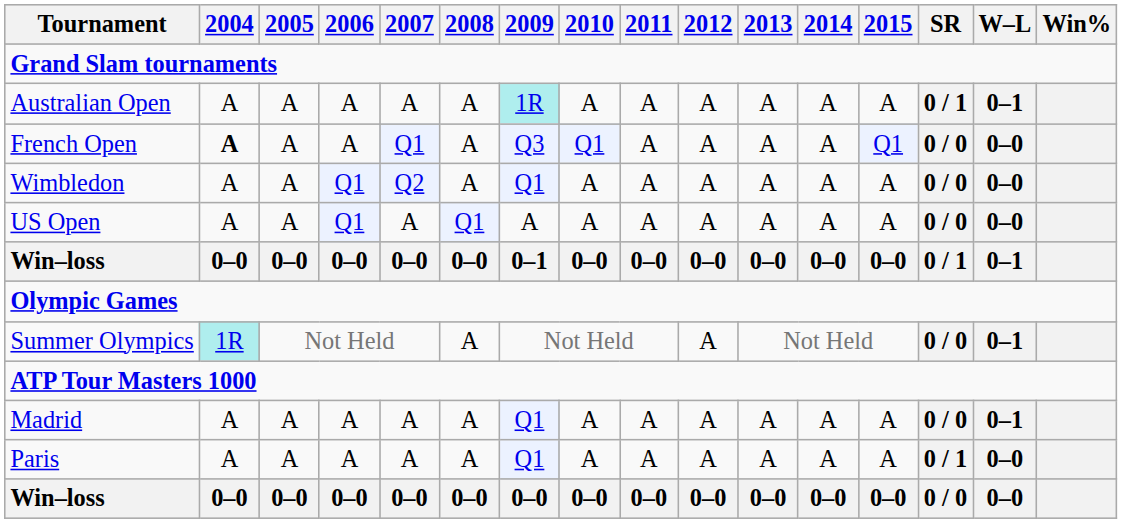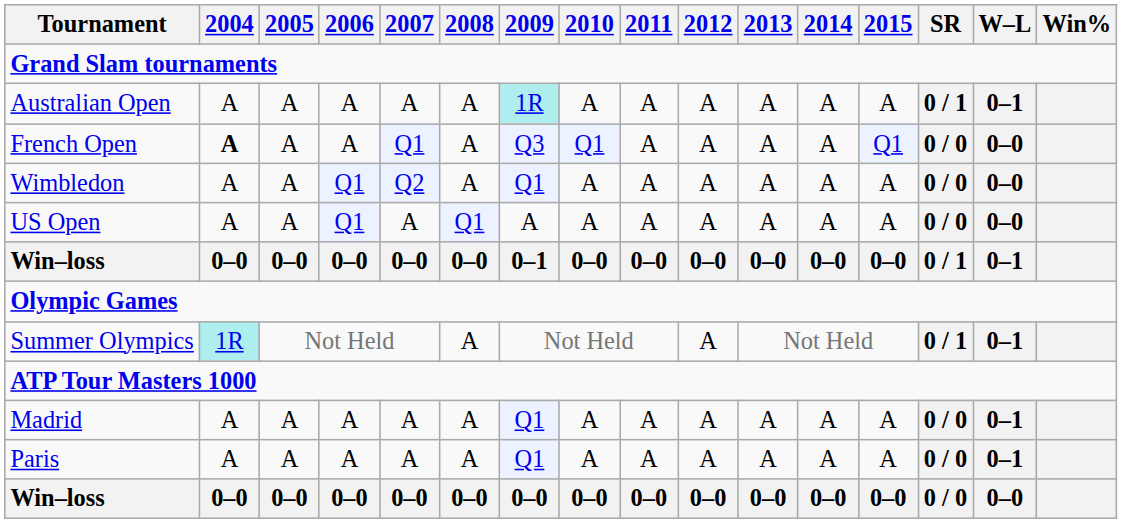 <table class=wikitable style=text-align:center;font-size:97%>
 <tr>
 <th>Tournament</th>
 <th><a href='#'>2004</a></th>
 <th><a href='#'>2005</a></th>
 <th><a href='#'>2006</a></th>
 <th><a href='#'>2007</a></th>
 <th><a href='#'>2008</a></th>
 <th><a href='#'>2009</a></th>
 <th><a href='#'>2010</a></th>
 <th><a href='#'>2011</a></th>
 <th><a href='#'>2012</a></th>
 <th><a href='#'>2013</a></th>
 <th><a href='#'>2014</a></th>
 <th><a href='#'>2015</a></th>
 <th>SR</th>
 <th>W–L</th>
 <th>Win%</th>
 </tr>
 <tr>
 <td colspan=25 style=text-align:left><a href='#'><strong>Grand Slam tournaments</strong></a></td>
 </tr>
 <tr>
 <td align=left><a href='#'>Australian Open</a></td>
 <td>A</td>
 <td>A</td>
 <td>A</td>
 <td>A</td>
 <td>A</td>
 <td bgcolor=afeeee><a href='#'>1R</a></td>
 <td>A</td>
 <td>A</td>
 <td>A</td>
 <td>A</td>
 <td>A</td>
 <td>A</td>
 <th>0 / 1</th>
 <th>0–1</th>
 <th></th>
 </tr>
 <tr>
 <td align=left><a href='#'>French Open</a></td>
 <td><strong>A</strong></td>
 <td>A</td>
 <td>A</td>
 <td bgcolor=ecf2ff><a href='#'>Q1</a></td>
 <td>A</td>
 <td bgcolor=ecf2ff><a href='#'>Q3</a></td>
 <td bgcolor=ecf2ff><a href='#'>Q1</a></td>
 <td>A</td>
 <td>A</td>
 <td>A</td>
 <td>A</td>
 <td bgcolor=ecf2ff><a href='#'>Q1</a></td>
 <th>0 / 0</th>
 <th>0–0</th>
 <th></th>
 </tr>
 <tr>
 <td align=left><a href='#'>Wimbledon</a></td>
 <td>A</td>
 <td>A</td>
 <td bgcolor=ecf2ff><a href='#'>Q1</a></td>
 <td bgcolor=ecf2ff><a href='#'>Q2</a></td>
 <td>A</td>
 <td bgcolor=ecf2ff><a href='#'>Q1</a></td>
 <td>A</td>
 <td>A</td>
 <td>A</td>
 <td>A</td>
 <td>A</td>
 <td>A</td>
 <th>0 / 0</th>
 <th>0–0</th>
 <th></th>
 </tr>
 <tr>
 <td align=left><a href='#'>US Open</a></td>
 <td>A</td>
 <td>A</td>
 <td bgcolor=ecf2ff><a href='#'>Q1</a></td>
 <td>A</td>
 <td bgcolor=ecf2ff><a href='#'>Q1</a></td>
 <td>A</td>
 <td>A</td>
 <td>A</td>
 <td>A</td>
 <td>A</td>
 <td>A</td>
 <td>A</td>
 <th>0 / 0</th>
 <th>0–0</th>
 <th></th>
 </tr>
 <tr>
 <th style=text-align:left><strong>Win–loss</strong></th>
 <th>0–0</th>
 <th>0–0</th>
 <th>0–0</th>
 <th>0–0</th>
 <th>0–0</th>
 <th>0–1</th>
 <th>0–0</th>
 <th>0–0</th>
 <th>0–0</th>
 <th>0–0</th>
 <th>0–0</th>
 <th>0–0</th>
 <th>0 / 1</th>
 <th>0–1</th>
 <th></th>
 </tr>
 <tr>
 <td colspan=20 align=left><strong><a href='#'>Olympic Games</a></strong></td>
 </tr>
 <tr>
 <td align=left><a href='#'>Summer Olympics</a></td>
 <td bgcolor=afeeee><a href='#'>1R</a></td>
 <td colspan=3 style=color:#767676>Not Held</td>
 <td>A</td>
 <td colspan=3 style=color:#767676>Not Held</td>
 <td>A</td>
 <td colspan=3 style=color:#767676>Not Held</td>
-<th>0 / 0</th>
+<th>0 / 1</th>
 <th>0–1</th>
 <th></th>
 </tr>
 <tr>
 <td colspan=25 style=text-align:left><strong><a href='#'>ATP Tour Masters 1000</a></strong></td>
 </tr>
 <tr>
 <td align=left><a href='#'>Madrid</a></td>
 <td>A</td>
 <td>A</td>
 <td>A</td>
 <td>A</td>
 <td>A</td>
 <td bgcolor=ecf2ff><a href='#'>Q1</a></td>
 <td>A</td>
 <td>A</td>
 <td>A</td>
 <td>A</td>
 <td>A</td>
 <td>A</td>
 <th>0 / 0</th>
 <th>0–1</th>
 <th></th>
 </tr>
 <tr>
 <td align=left><a href='#'>Paris</a></td>
 <td>A</td>
 <td>A</td>
 <td>A</td>
 <td>A</td>
 <td>A</td>
 <td bgcolor=ecf2ff><a href='#'>Q1</a></td>
 <td>A</td>
 <td>A</td>
 <td>A</td>
 <td>A</td>
 <td>A</td>
 <td>A</td>
-<th>0 / 1</th>
-<th>0–0</th>
+<th>0 / 0</th>
+<th>0–1</th>
 <th></th>
 </tr>
 <tr>
 <th style=text-align:left><strong>Win–loss</strong></th>
 <th>0–0</th>
 <th>0–0</th>
 <th>0–0</th>
 <th>0–0</th>
 <th>0–0</th>
 <th>0–0</th>
 <th>0–0</th>
 <th>0–0</th>
 <th>0–0</th>
 <th>0–0</th>
 <th>0–0</th>
 <th>0–0</th>
 <th>0 / 0</th>
 <th>0–0</th>
 <th></th>
 </tr>
 </table>
